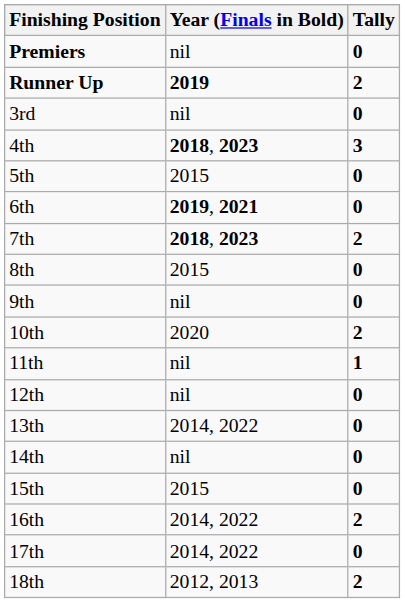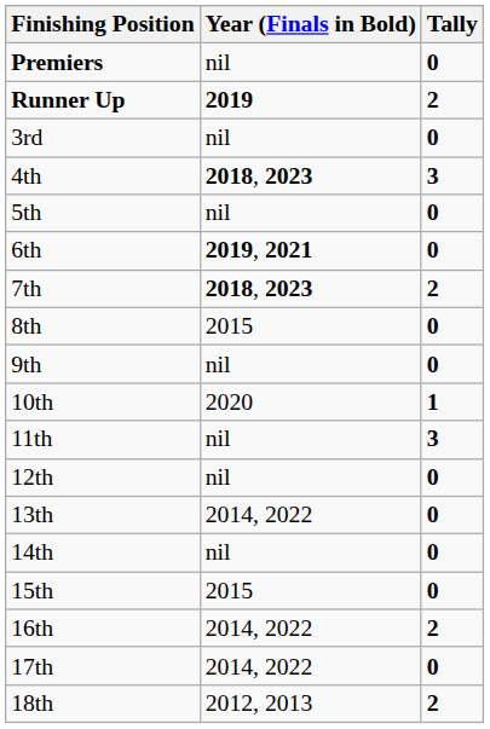 <table class="wikitable">
 <tr style="background:#bdb76b;">
 <th>Finishing Position</th>
 <th>Year (<a href='#'>Finals</a> in Bold)</th>
 <th>Tally</th>
 </tr>
 <tr>
 <td><strong>Premiers</strong></td>
 <td>nil</td>
 <td><strong>0</strong></td>
 </tr>
 <tr>
 <td><strong>Runner Up</strong></td>
 <td><strong>2019</strong></td>
 <td><strong>2</strong></td>
 </tr>
 <tr>
 <td>3rd</td>
 <td>nil</td>
 <td><strong>0</strong></td>
 </tr>
 <tr>
 <td>4th</td>
 <td><strong>2018</strong>, <strong>2023</strong></td>
 <td><strong>3</strong></td>
 </tr>
 <tr>
 <td>5th</td>
-<td>2015</td>
+<td>nil</td>
 <td><strong>0</strong></td>
 </tr>
 <tr>
 <td>6th</td>
 <td><strong>2019</strong>, <strong>2021</strong></td>
 <td><strong>0</strong></td>
 </tr>
 <tr>
 <td>7th</td>
 <td><strong>2018</strong>, <strong>2023</strong></td>
 <td><strong>2</strong></td>
 </tr>
 <tr>
 <td>8th</td>
 <td>2015</td>
 <td><strong>0</strong></td>
 </tr>
 <tr>
 <td>9th</td>
 <td>nil</td>
 <td><strong>0</strong></td>
 </tr>
 <tr>
 <td>10th</td>
 <td>2020</td>
-<td><strong>2</strong></td>
+<td><strong>1</strong></td>
 </tr>
 <tr>
 <td>11th</td>
 <td>nil</td>
-<td><strong>1</strong></td>
+<td><strong>3</strong></td>
 </tr>
 <tr>
 <td>12th</td>
 <td>nil</td>
 <td><strong>0</strong></td>
 </tr>
 <tr>
 <td>13th</td>
 <td>2014, 2022</td>
 <td><strong>0</strong></td>
 </tr>
 <tr>
 <td>14th</td>
 <td>nil</td>
 <td><strong>0</strong></td>
 </tr>
 <tr>
 <td>15th</td>
 <td>2015</td>
 <td><strong>0</strong></td>
 </tr>
 <tr>
 <td>16th</td>
 <td>2014, 2022</td>
 <td><strong>2</strong></td>
 </tr>
 <tr>
 <td>17th</td>
 <td>2014, 2022</td>
 <td><strong>0</strong></td>
 </tr>
 <tr>
 <td>18th</td>
 <td>2012, 2013</td>
 <td><strong>2</strong></td>
 </tr>
 </table>
